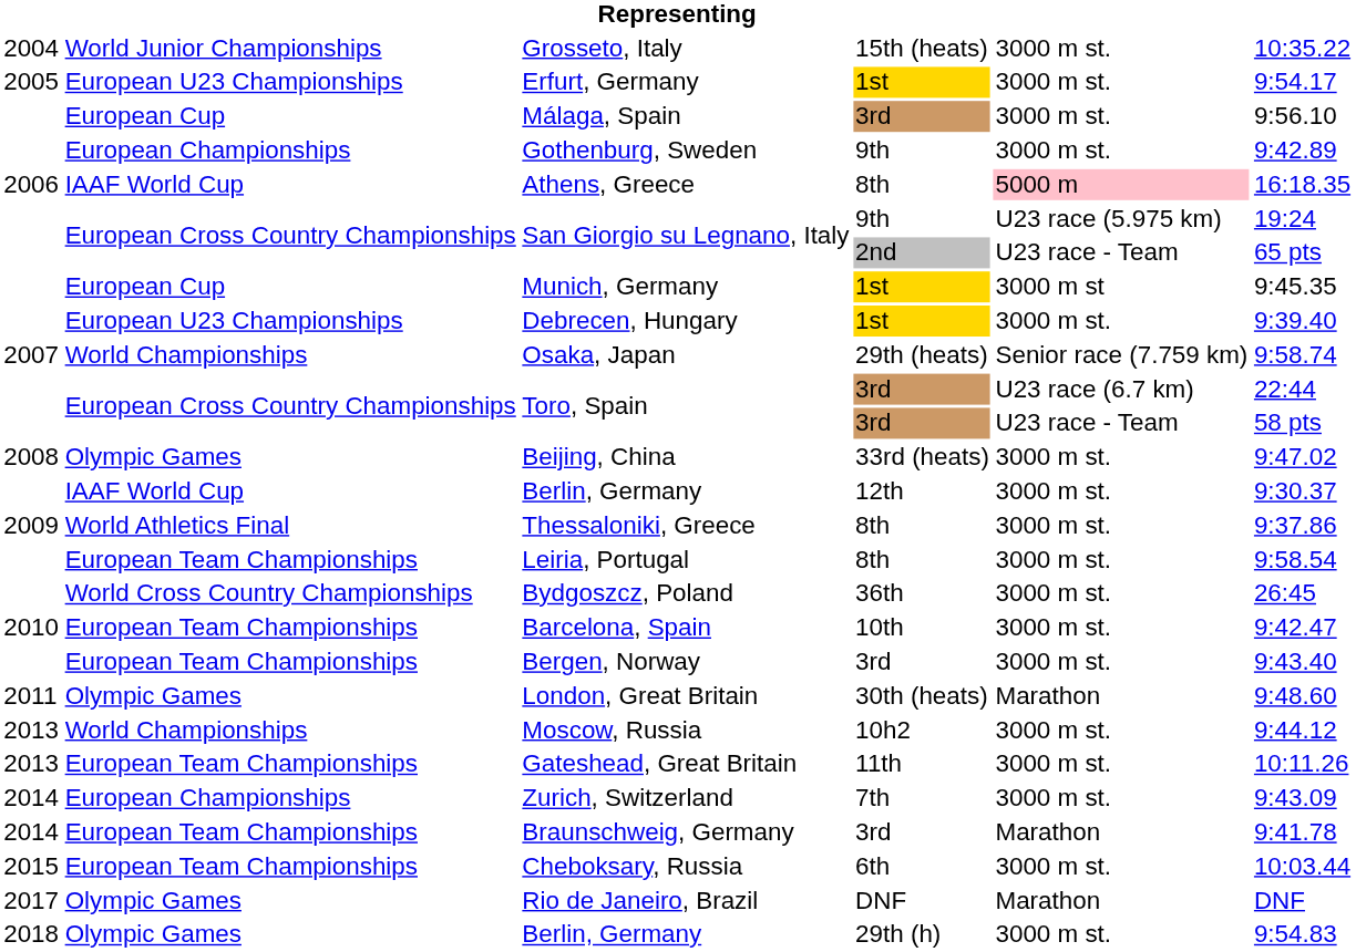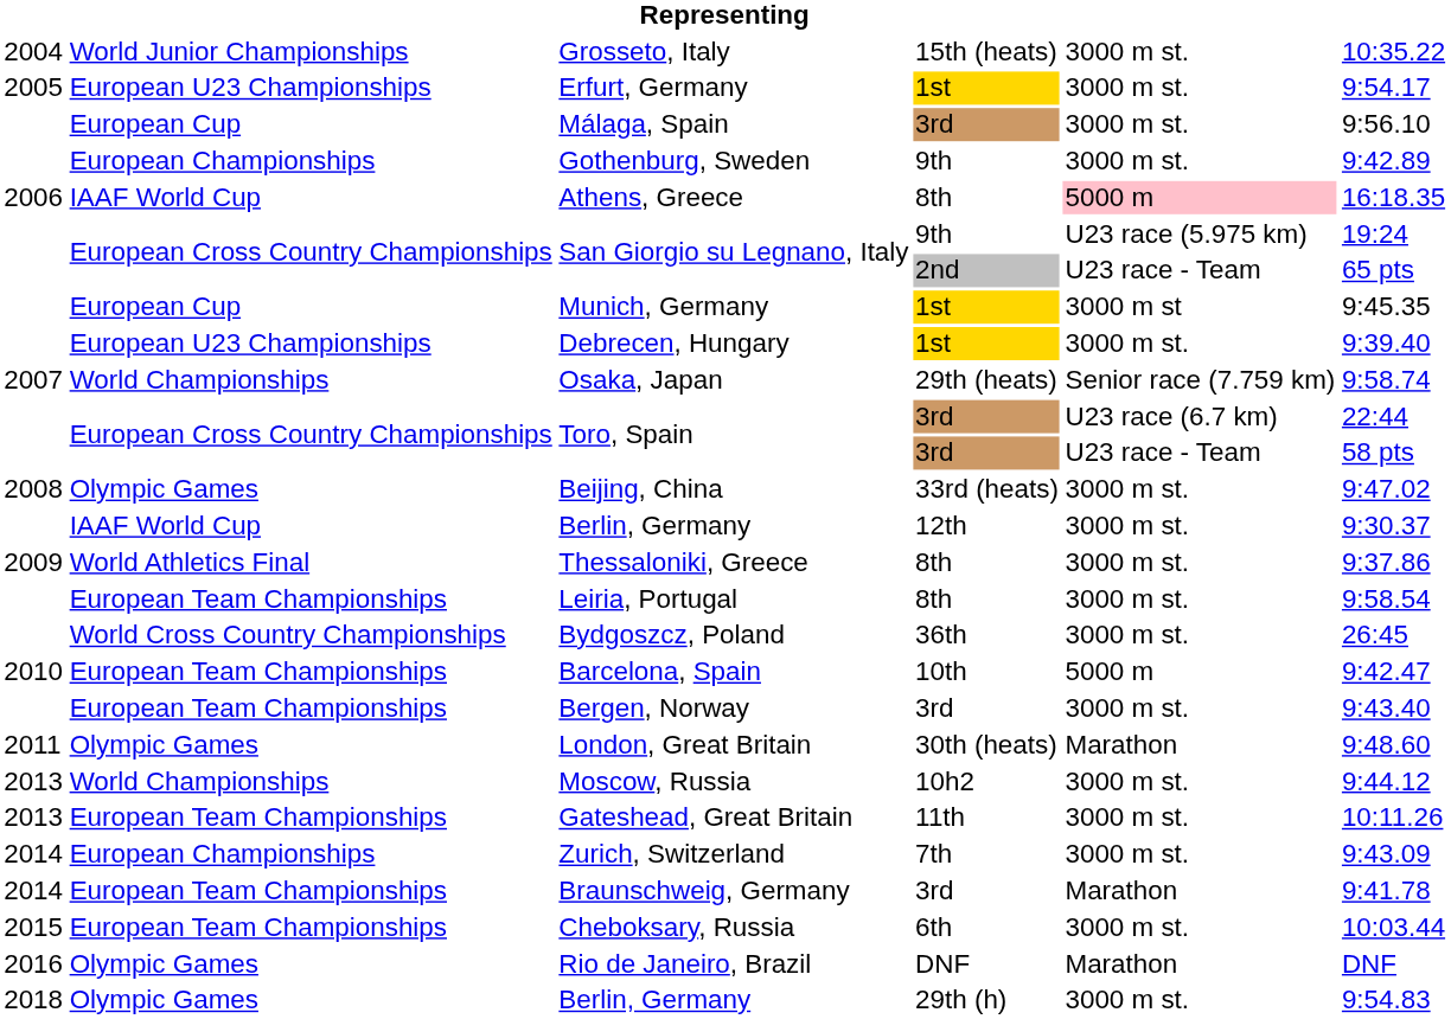 <table>
 <tr>
 <th colspan="6">Representing </th>
 </tr>
 <tr>
 <td>2004</td>
 <td><a href='#'>World Junior Championships</a></td>
 <td><a href='#'>Grosseto</a>, Italy</td>
 <td>15th (heats)</td>
 <td>3000 m st.</td>
 <td><a href='#'>10:35.22</a></td>
 </tr>
 <tr>
 <td>2005</td>
 <td><a href='#'>European U23 Championships</a></td>
 <td><a href='#'>Erfurt</a>, Germany</td>
 <td bgcolor=gold>1st</td>
 <td>3000 m st.</td>
 <td><a href='#'>9:54.17</a></td>
 </tr>
 <tr>
 <td rowspan=5>2006</td>
 <td><a href='#'>European Cup</a></td>
 <td><a href='#'>Málaga</a>, Spain</td>
 <td bgcolor=cc9966>3rd</td>
 <td>3000 m st.</td>
 <td>9:56.10</td>
 </tr>
 <tr>
 <td><a href='#'>European Championships</a></td>
 <td><a href='#'>Gothenburg</a>, Sweden</td>
 <td>9th</td>
 <td>3000 m st.</td>
 <td><a href='#'>9:42.89</a></td>
 </tr>
 <tr>
 <td><a href='#'>IAAF World Cup</a></td>
 <td><a href='#'>Athens</a>, Greece</td>
 <td>8th</td>
 <td style="background: pink;">5000 m</td>
 <td><a href='#'>16:18.35</a></td>
 </tr>
 <tr>
 <td rowspan=2><a href='#'>European Cross Country Championships</a></td>
 <td rowspan=2><a href='#'>San Giorgio su Legnano</a>, Italy</td>
 <td>9th</td>
 <td>U23 race (5.975 km)</td>
 <td><a href='#'>19:24</a></td>
 </tr>
 <tr>
 <td bgcolor=silver>2nd</td>
 <td>U23 race - Team</td>
 <td><a href='#'>65 pts</a></td>
 </tr>
 <tr>
 <td rowspan=5>2007</td>
 <td><a href='#'>European Cup</a></td>
 <td><a href='#'>Munich</a>, Germany</td>
 <td bgcolor=gold>1st</td>
 <td>3000 m st</td>
 <td>9:45.35</td>
 </tr>
 <tr>
 <td><a href='#'>European U23 Championships</a></td>
 <td><a href='#'>Debrecen</a>, Hungary</td>
 <td bgcolor=gold>1st</td>
 <td>3000 m st.</td>
 <td><a href='#'>9:39.40</a></td>
 </tr>
 <tr>
 <td><a href='#'>World Championships</a></td>
 <td><a href='#'>Osaka</a>, Japan</td>
 <td>29th (heats)</td>
 <td>Senior race (7.759 km)</td>
 <td><a href='#'>9:58.74</a></td>
 </tr>
 <tr>
 <td rowspan=2><a href='#'>European Cross Country Championships</a></td>
 <td rowspan=2><a href='#'>Toro</a>, Spain</td>
 <td bgcolor=cc9966>3rd</td>
 <td>U23 race (6.7 km)</td>
 <td><a href='#'>22:44</a></td>
 </tr>
 <tr>
 <td bgcolor=cc9966>3rd</td>
 <td>U23 race - Team</td>
 <td><a href='#'>58 pts</a></td>
 </tr>
 <tr>
 <td>2008</td>
 <td><a href='#'>Olympic Games</a></td>
 <td><a href='#'>Beijing</a>, China</td>
 <td>33rd (heats)</td>
 <td>3000 m st.</td>
 <td><a href='#'>9:47.02</a></td>
 </tr>
 <tr>
 <td rowspan=3>2009</td>
 <td><a href='#'>IAAF World Cup</a></td>
 <td><a href='#'>Berlin</a>, Germany</td>
 <td>12th</td>
 <td>3000 m st.</td>
 <td><a href='#'>9:30.37</a></td>
 </tr>
 <tr>
 <td><a href='#'>World Athletics Final</a></td>
 <td><a href='#'>Thessaloniki</a>, Greece</td>
 <td>8th</td>
 <td>3000 m st.</td>
 <td><a href='#'>9:37.86</a></td>
 </tr>
 <tr>
 <td><a href='#'>European Team Championships</a></td>
 <td><a href='#'>Leiria</a>, Portugal</td>
 <td>8th</td>
 <td>3000 m st.</td>
 <td><a href='#'>9:58.54</a></td>
 </tr>
 <tr>
 <td rowspan=3>2010</td>
 <td><a href='#'>World Cross Country Championships</a></td>
 <td><a href='#'>Bydgoszcz</a>, Poland</td>
 <td>36th</td>
 <td>3000 m st.</td>
 <td><a href='#'>26:45</a></td>
 </tr>
 <tr>
 <td><a href='#'>European Team Championships</a></td>
 <td><a href='#'>Barcelona</a>, <a href='#'>Spain</a></td>
 <td>10th</td>
-<td>3000 m st.</td>
+<td>5000 m</td>
 <td><a href='#'>9:42.47</a></td>
 </tr>
 <tr>
 <td><a href='#'>European Team Championships</a></td>
 <td><a href='#'>Bergen</a>, Norway</td>
 <td>3rd</td>
 <td>3000 m st.</td>
 <td><a href='#'>9:43.40</a></td>
 </tr>
 <tr>
 <td>2011</td>
 <td><a href='#'>Olympic Games</a></td>
 <td><a href='#'>London</a>, Great Britain</td>
 <td>30th (heats)</td>
 <td>Marathon</td>
 <td><a href='#'>9:48.60</a></td>
 </tr>
 <tr>
 <td>2013</td>
 <td><a href='#'>World Championships</a></td>
 <td><a href='#'>Moscow</a>, Russia</td>
 <td>10h2</td>
 <td>3000 m st.</td>
 <td><a href='#'>9:44.12</a></td>
 </tr>
 <tr>
 <td>2013</td>
 <td><a href='#'>European Team Championships</a></td>
 <td><a href='#'>Gateshead</a>, Great Britain</td>
 <td>11th</td>
 <td>3000 m st.</td>
 <td><a href='#'>10:11.26</a></td>
 </tr>
 <tr>
 <td>2014</td>
 <td><a href='#'>European Championships</a></td>
 <td><a href='#'>Zurich</a>, Switzerland</td>
 <td>7th</td>
 <td>3000 m st.</td>
 <td><a href='#'>9:43.09</a></td>
 </tr>
 <tr>
 <td>2014</td>
 <td><a href='#'>European Team Championships</a></td>
 <td><a href='#'>Braunschweig</a>, Germany</td>
 <td>3rd</td>
 <td>Marathon</td>
 <td><a href='#'>9:41.78</a></td>
 </tr>
 <tr>
 <td>2015</td>
 <td><a href='#'>European Team Championships</a></td>
 <td><a href='#'>Cheboksary</a>, Russia</td>
 <td>6th</td>
 <td>3000 m st.</td>
 <td><a href='#'>10:03.44</a></td>
 </tr>
 <tr>
-<td>2017</td>
+<td>2016</td>
 <td><a href='#'>Olympic Games</a></td>
 <td><a href='#'>Rio de Janeiro</a>, Brazil</td>
 <td>DNF</td>
 <td>Marathon</td>
 <td><a href='#'>DNF</a></td>
 </tr>
 <tr>
 <td>2018</td>
 <td><a href='#'>Olympic Games</a></td>
 <td><a href='#'>Berlin, Germany</a></td>
 <td>29th (h)</td>
 <td>3000 m st.</td>
 <td><a href='#'>9:54.83</a></td>
 </tr>
 </table>
